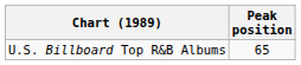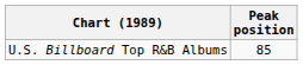 <table class="wikitable">
 <tr>
 <th>Chart (1989)</th>
 <th>Peak<br>position</th>
 </tr>
 <tr>
 <td>U.S. <em>Billboard</em> Top R&B Albums</td>
-<td align="center">65</td>
+<td align="center">85</td>
 </tr>
 </table>
